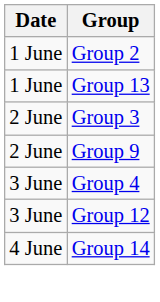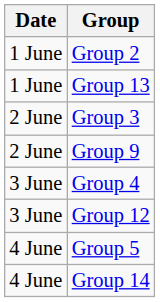 <table class="wikitable">
 <tr>
 <th>Date</th>
 <th>Group</th>
 </tr>
 <tr>
 <td style="text-align:right;">1 June</td>
 <td style="text-align:left;"><a href='#'>Group 2</a></td>
 </tr>
 <tr>
 <td style="text-align:right;">1 June</td>
 <td style="text-align:left;"><a href='#'>Group 13</a></td>
 </tr>
 <tr>
 <td style="text-align:right;">2 June</td>
 <td style="text-align:left;"><a href='#'>Group 3</a></td>
 </tr>
 <tr>
 <td style="text-align:right;">2 June</td>
 <td style="text-align:left;"><a href='#'>Group 9</a></td>
 </tr>
 <tr>
 <td style="text-align:right;">3 June</td>
 <td style="text-align:left;"><a href='#'>Group 4</a></td>
 </tr>
 <tr>
 <td style="text-align:right;">3 June</td>
 <td style="text-align:left;"><a href='#'>Group 12</a></td>
 </tr>
 <tr>
 <td style="text-align:right;">4 June</td>
+<td style="text-align:left;"><a href='#'>Group 5</a></td>
+</tr>
+<tr>
+<td style="text-align:right;">4 June</td>
 <td style="text-align:left;"><a href='#'>Group 14</a></td>
 </tr>
 </table>
